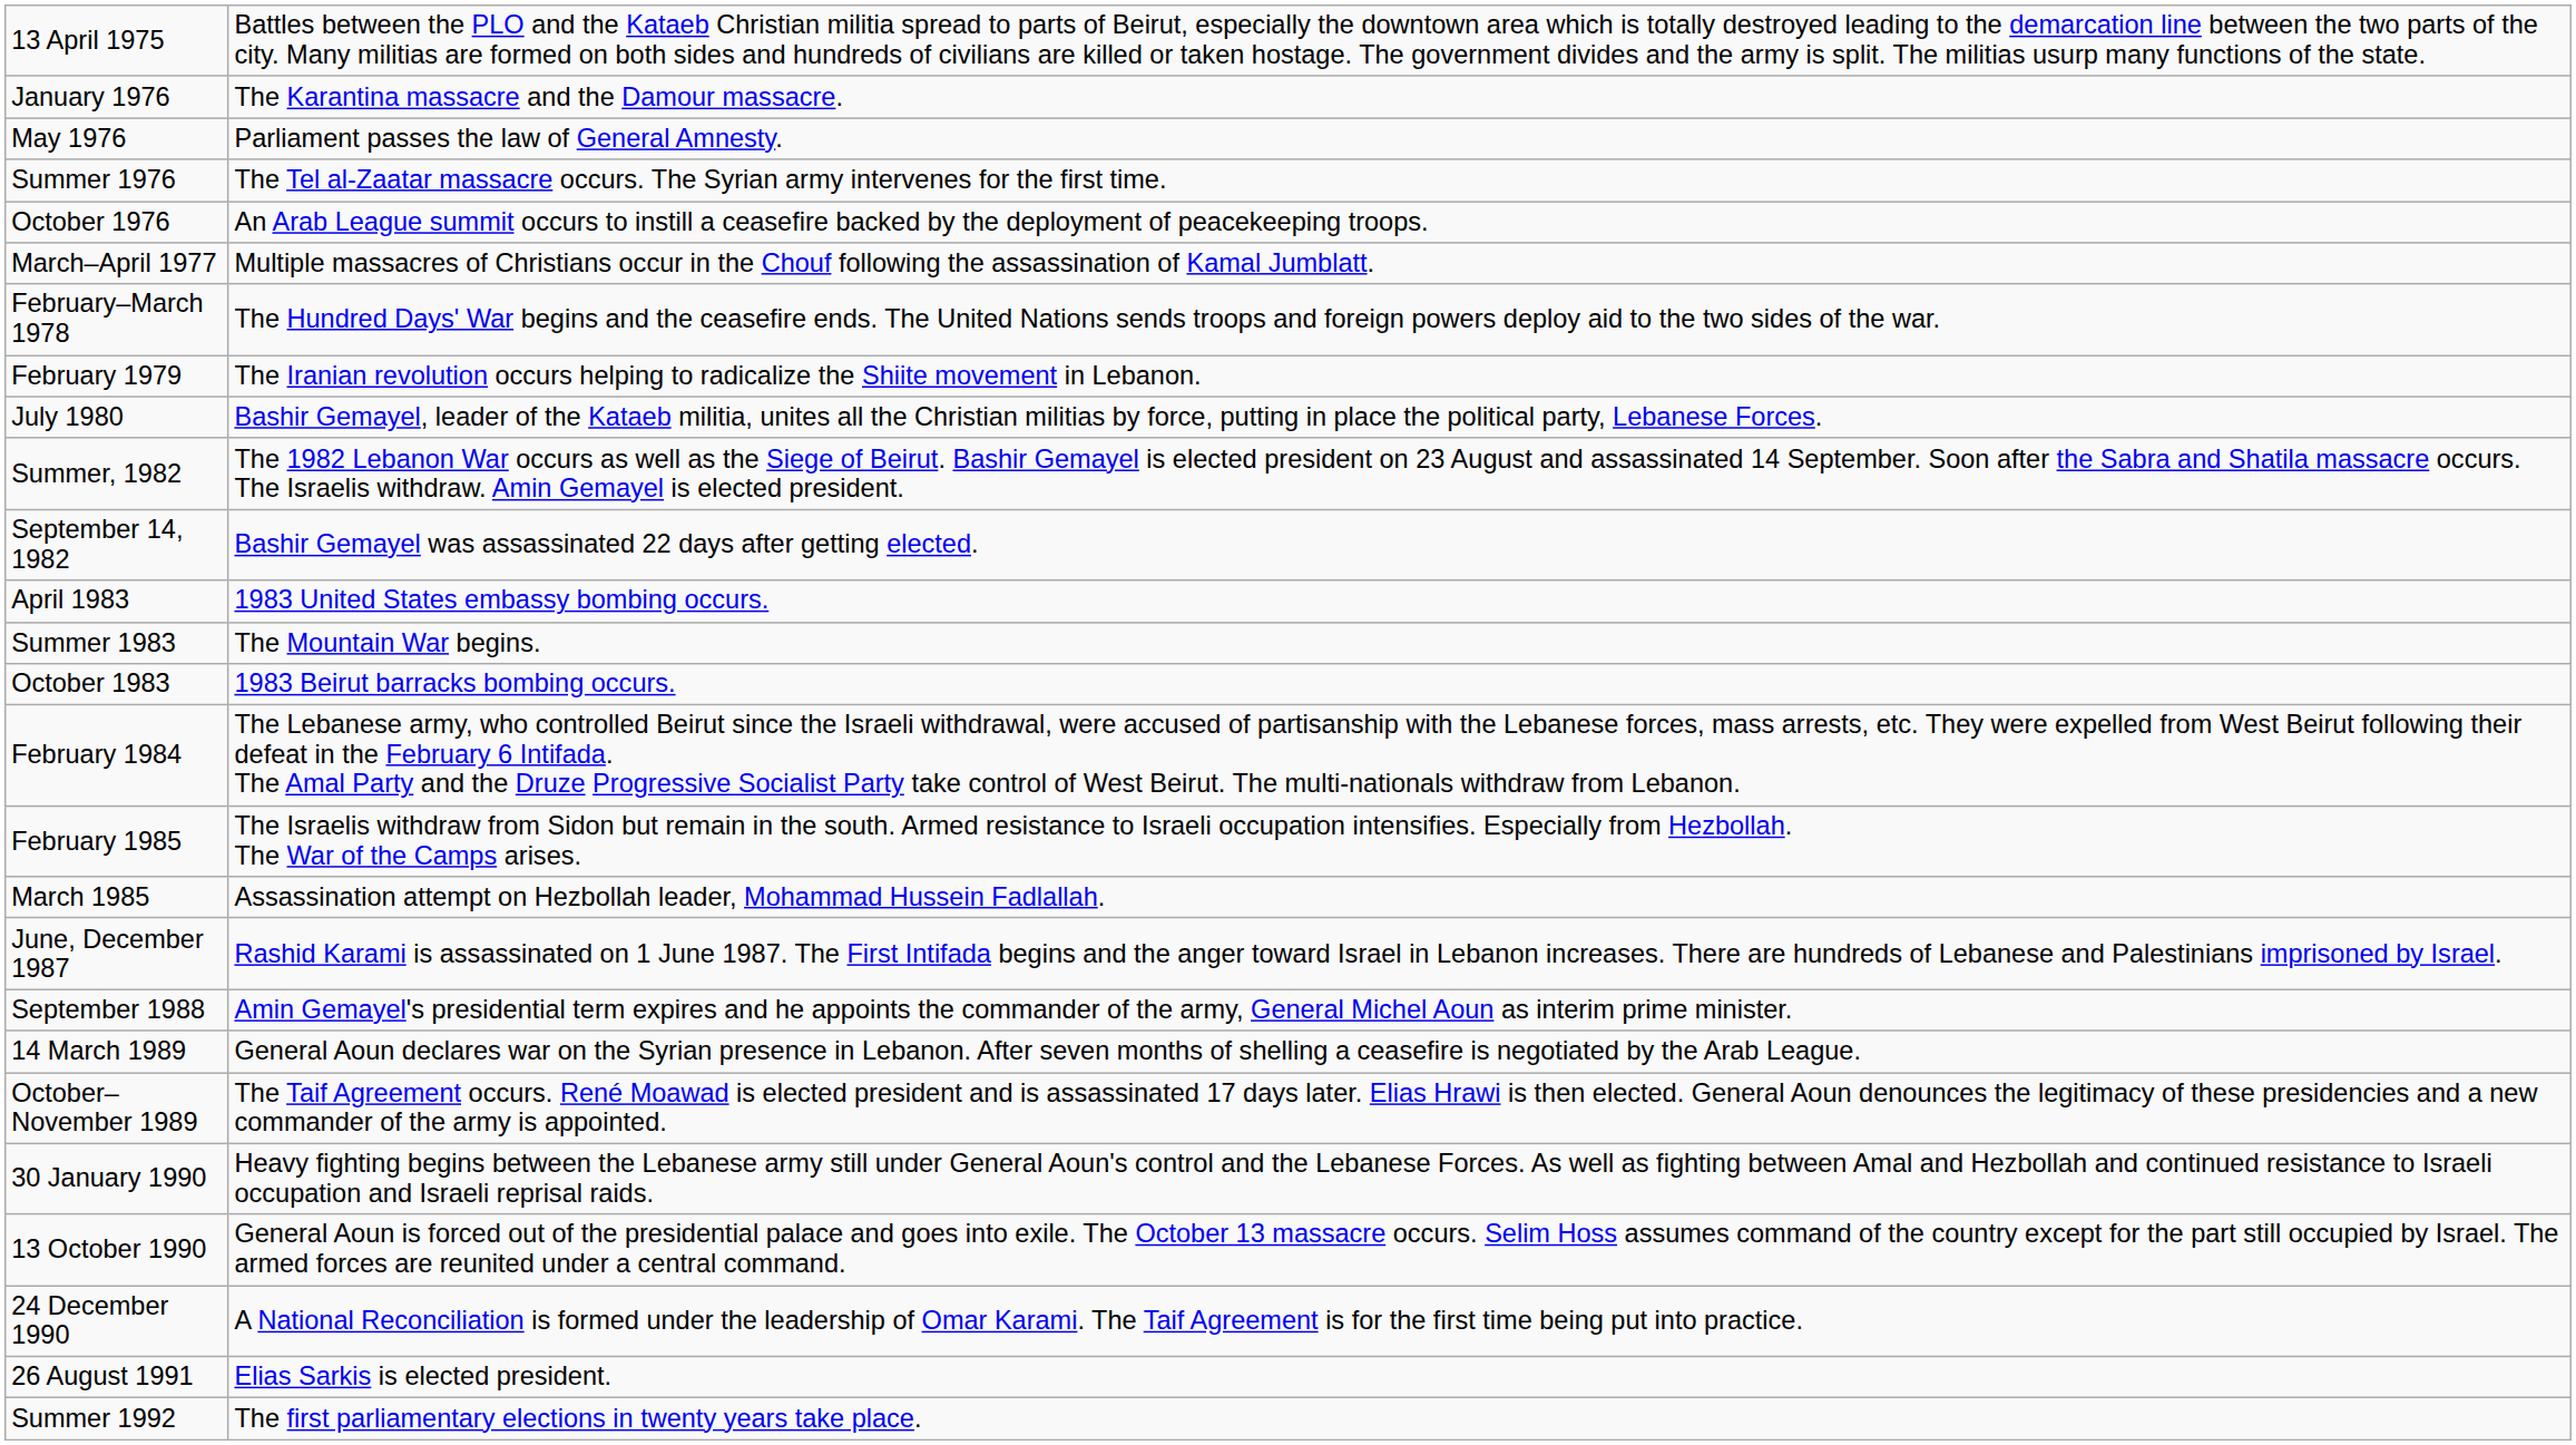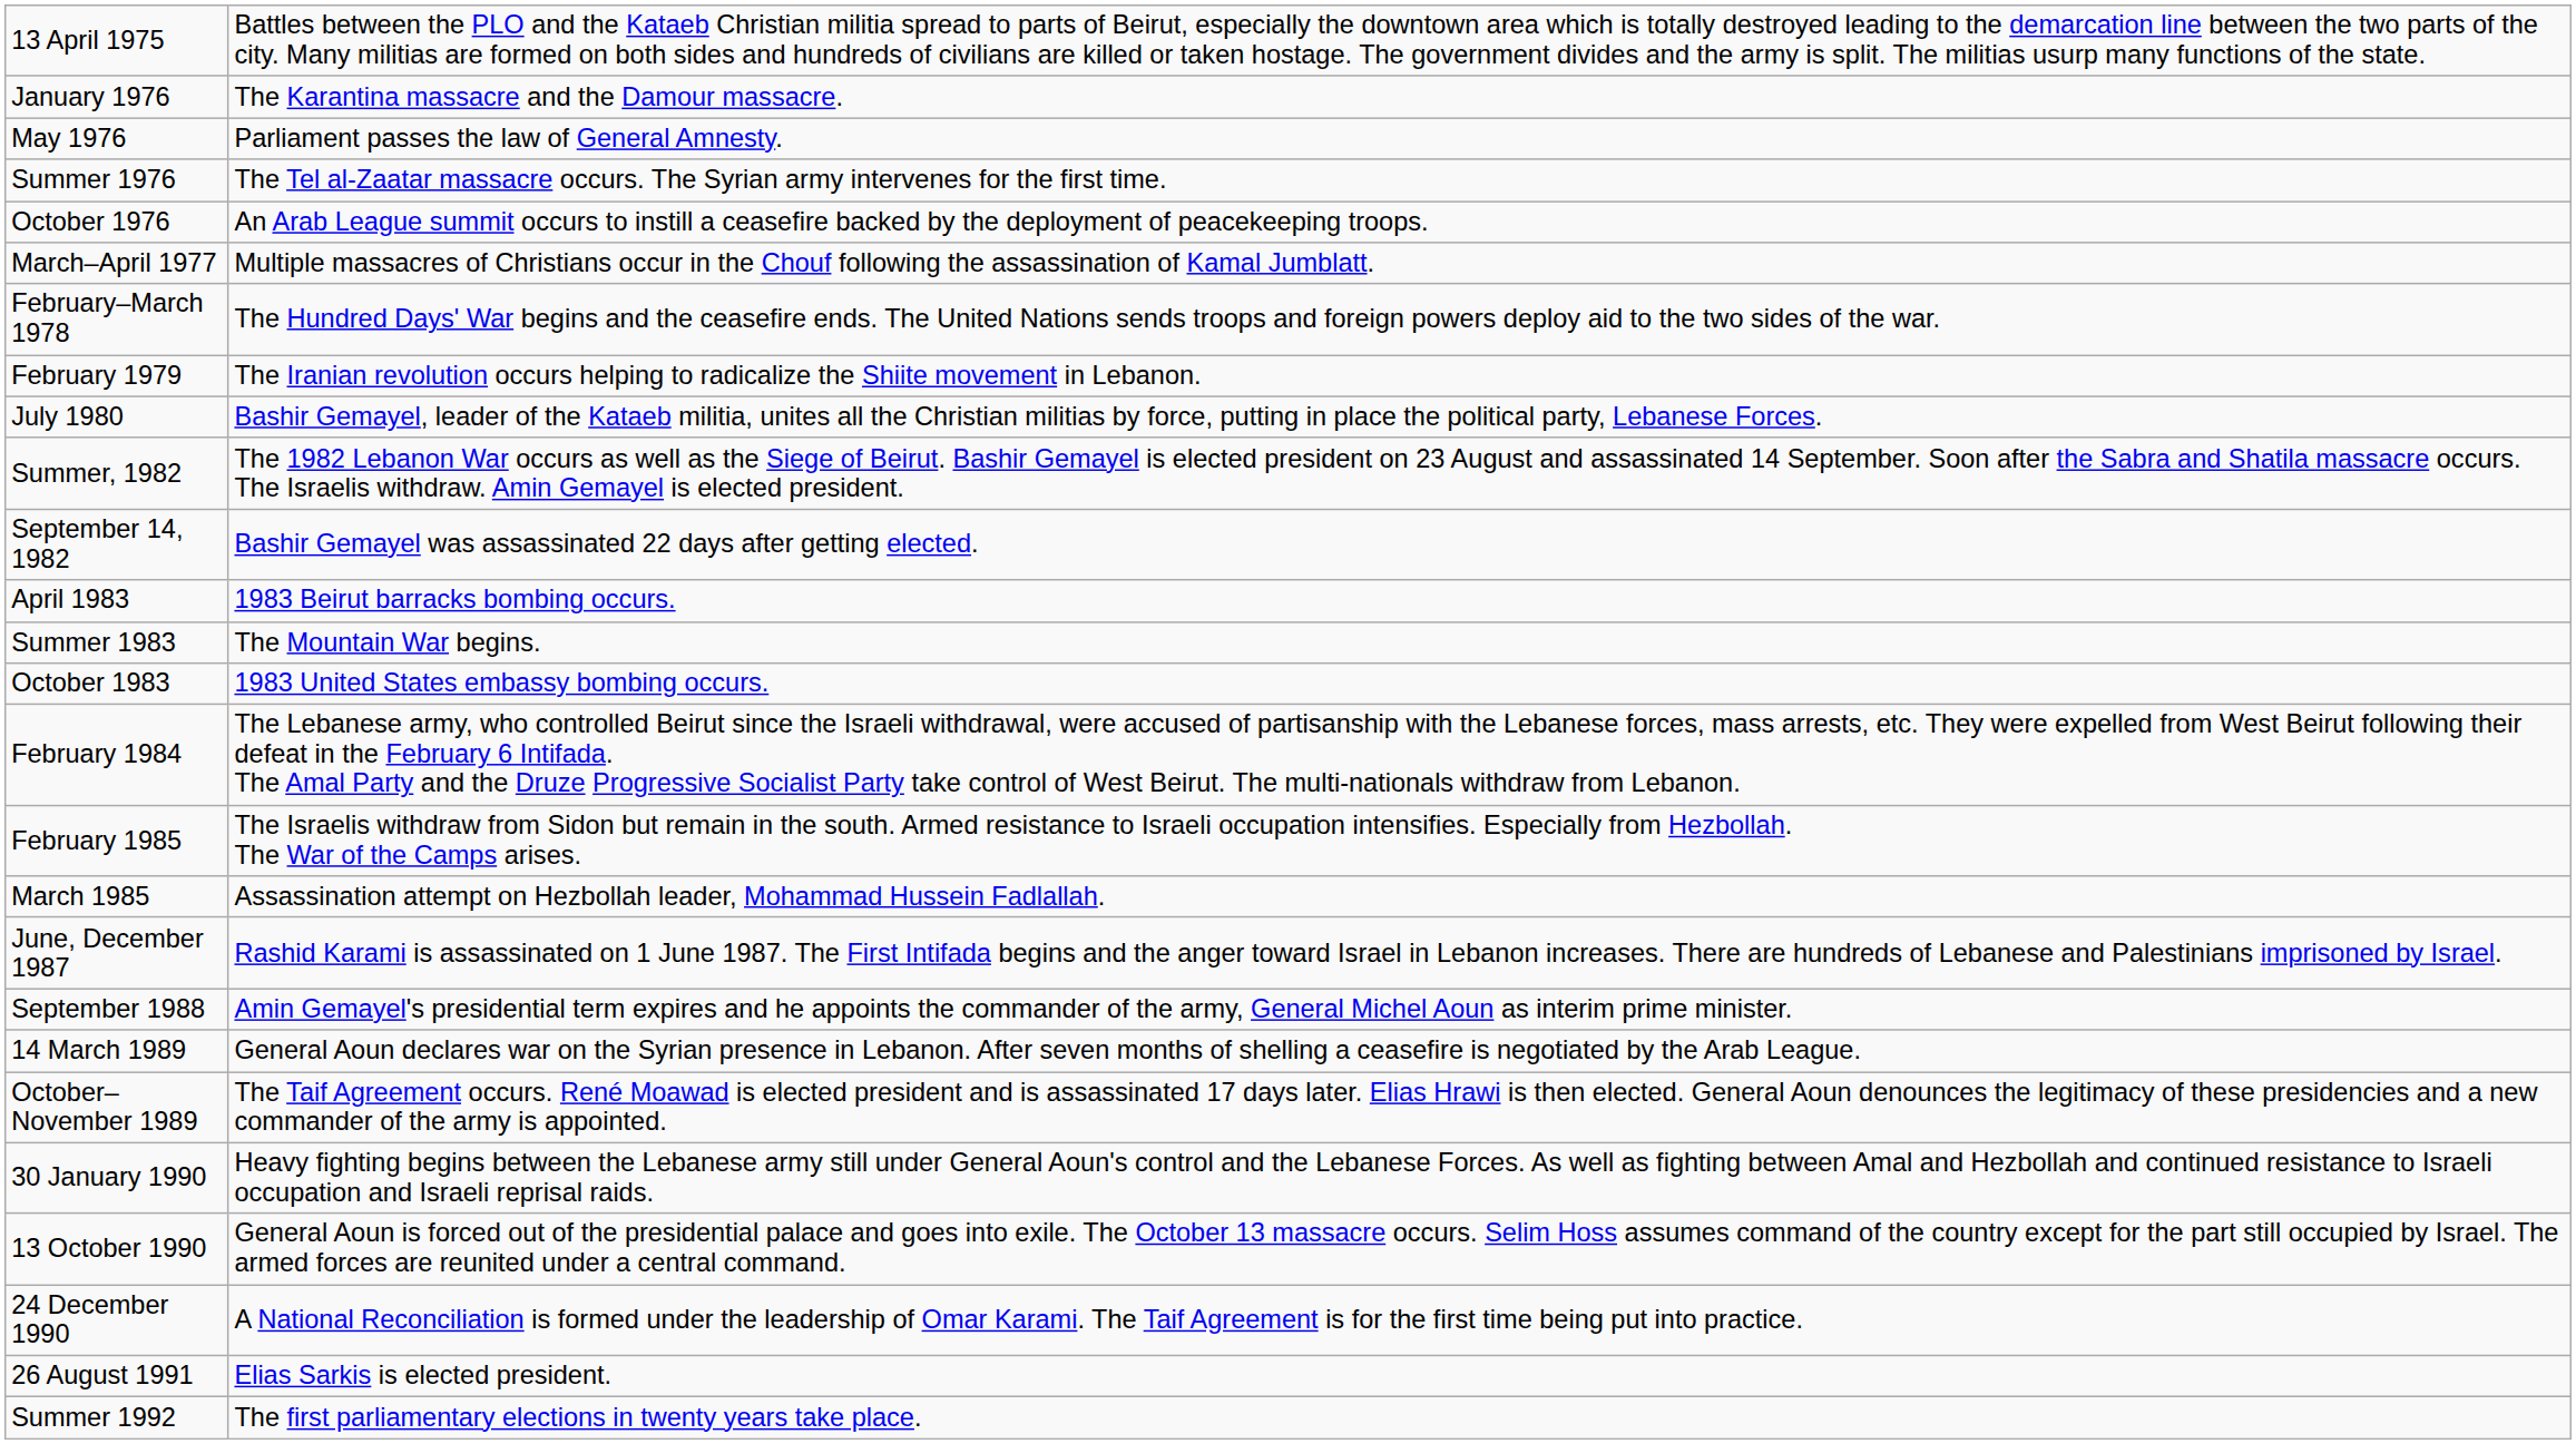 <table class="wikitable">
 <tr>
 <td>13 April 1975</td>
 <td>Battles between the <a href='#'>PLO</a> and the <a href='#'>Kataeb</a> Christian militia spread to parts of Beirut, especially the downtown area which is totally destroyed leading to the <a href='#'>demarcation line</a> between the two parts of the city. Many militias are formed on both sides and hundreds of civilians are killed or taken hostage. The government divides and the army is split. The militias usurp many functions of the state.</td>
 </tr>
 <tr>
 <td>January 1976</td>
 <td>The <a href='#'>Karantina massacre</a> and the <a href='#'>Damour massacre</a>.</td>
 </tr>
 <tr>
 <td>May 1976</td>
 <td>Parliament passes the law of <a href='#'>General Amnesty</a>.</td>
 </tr>
 <tr>
 <td>Summer 1976</td>
 <td>The <a href='#'>Tel al-Zaatar massacre</a> occurs. The Syrian army intervenes for the first time.</td>
 </tr>
 <tr>
 <td>October 1976</td>
 <td>An <a href='#'>Arab League summit</a> occurs to instill a ceasefire backed by the deployment of peacekeeping troops.</td>
 </tr>
 <tr>
 <td>March–April 1977</td>
 <td>Multiple massacres of Christians occur in the <a href='#'>Chouf</a> following the assassination of <a href='#'>Kamal Jumblatt</a>.</td>
 </tr>
 <tr>
 <td>February–March 1978</td>
 <td>The <a href='#'>Hundred Days' War</a> begins and the ceasefire ends. The United Nations sends troops and foreign powers deploy aid to the two sides of the war.</td>
 </tr>
 <tr>
 <td>February 1979</td>
 <td>The <a href='#'>Iranian revolution</a> occurs helping to radicalize the <a href='#'>Shiite movement</a> in Lebanon.</td>
 </tr>
 <tr>
 <td>July 1980</td>
 <td><a href='#'>Bashir Gemayel</a>, leader of the <a href='#'>Kataeb</a> militia, unites all the Christian militias by force, putting in place the political party, <a href='#'>Lebanese Forces</a>.</td>
 </tr>
 <tr>
 <td>Summer, 1982</td>
 <td>The <a href='#'>1982 Lebanon War</a> occurs as well as the <a href='#'>Siege of Beirut</a>. <a href='#'>Bashir Gemayel</a> is elected president on 23 August and assassinated 14 September. Soon after <a href='#'>the Sabra and Shatila massacre</a> occurs. The Israelis withdraw. <a href='#'>Amin Gemayel</a> is elected president.</td>
 </tr>
 <tr>
 <td>September 14, 1982</td>
 <td><a href='#'>Bashir Gemayel</a> was assassinated 22 days after getting <a href='#'>elected</a>.</td>
 </tr>
 <tr>
 <td>April 1983</td>
-<td><a href='#'>1983 United States embassy bombing occurs.</a></td>
+<td><a href='#'>1983 Beirut barracks bombing occurs.</a></td>
 </tr>
 <tr>
 <td>Summer 1983</td>
 <td>The <a href='#'>Mountain War</a> begins.</td>
 </tr>
 <tr>
 <td>October 1983</td>
-<td><a href='#'>1983 Beirut barracks bombing occurs.</a></td>
+<td><a href='#'>1983 United States embassy bombing occurs.</a></td>
 </tr>
 <tr>
 <td>February 1984</td>
 <td>The Lebanese army, who controlled Beirut since the Israeli withdrawal, were accused of partisanship with the Lebanese forces, mass arrests, etc. They were expelled from West Beirut following their defeat in the <a href='#'>February 6 Intifada</a>.<br>The <a href='#'>Amal Party</a> and the <a href='#'>Druze</a> <a href='#'>Progressive Socialist Party</a> take control of West Beirut. The multi-nationals withdraw from Lebanon.</td>
 </tr>
 <tr>
 <td>February 1985</td>
 <td>The Israelis withdraw from Sidon but remain in the south. Armed resistance to Israeli occupation intensifies. Especially from <a href='#'>Hezbollah</a>.<br>The <a href='#'>War of the Camps</a> arises.</td>
 </tr>
 <tr>
 <td>March 1985</td>
 <td>Assassination attempt on Hezbollah leader, <a href='#'>Mohammad Hussein Fadlallah</a>.</td>
 </tr>
 <tr>
 <td>June, December 1987</td>
 <td><a href='#'>Rashid Karami</a> is assassinated on 1 June 1987. The <a href='#'>First Intifada</a> begins and the anger toward Israel in Lebanon increases. There are hundreds of Lebanese and Palestinians <a href='#'>imprisoned by Israel</a>.</td>
 </tr>
 <tr>
 <td>September 1988</td>
 <td><a href='#'>Amin Gemayel</a>'s presidential term expires and he appoints the commander of the army, <a href='#'>General Michel Aoun</a> as interim prime minister.</td>
 </tr>
 <tr>
 <td>14 March 1989</td>
 <td>General Aoun declares war on the Syrian presence in Lebanon. After seven months of shelling a ceasefire is negotiated by the Arab League.</td>
 </tr>
 <tr>
 <td>October–November 1989</td>
 <td>The <a href='#'>Taif Agreement</a> occurs. <a href='#'>René Moawad</a> is elected president and is assassinated 17 days later. <a href='#'>Elias Hrawi</a> is then elected. General Aoun denounces the legitimacy of these presidencies and a new commander of the army is appointed.</td>
 </tr>
 <tr>
 <td>30 January 1990</td>
 <td>Heavy fighting begins between the Lebanese army still under General Aoun's control and the Lebanese Forces. As well as fighting between Amal and Hezbollah and continued resistance to Israeli occupation and Israeli reprisal raids.</td>
 </tr>
 <tr>
 <td>13 October 1990</td>
 <td>General Aoun is forced out of the presidential palace and goes into exile. The <a href='#'>October 13 massacre</a> occurs. <a href='#'>Selim Hoss</a> assumes command of the country except for the part still occupied by Israel. The armed forces are reunited under a central command.</td>
 </tr>
 <tr>
 <td>24 December 1990</td>
 <td>A <a href='#'>National Reconciliation</a> is formed under the leadership of <a href='#'>Omar Karami</a>. The <a href='#'>Taif Agreement</a> is for the first time being put into practice.</td>
 </tr>
 <tr>
 <td>26 August 1991</td>
 <td><a href='#'>Elias Sarkis</a> is elected president.</td>
 </tr>
 <tr>
 <td>Summer 1992</td>
 <td>The <a href='#'>first parliamentary elections in twenty years take place</a>.</td>
 </tr>
 </table>
